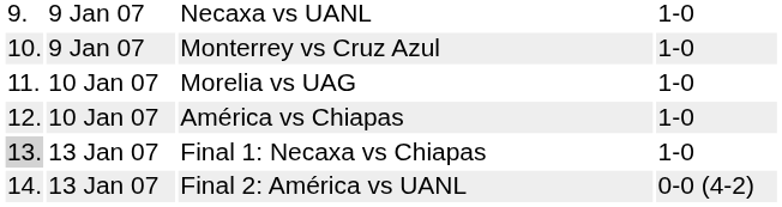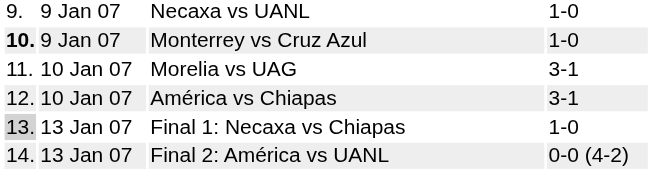 <table>
 <tr>
 <td width="20">9.</td>
 <td width="80">9 Jan 07</td>
 <td width="300">Necaxa vs UANL</td>
 <td width="75">1-0</td>
 </tr>
 <tr bgcolor=#eeeeee>
-<td>10.</td>
+<td><strong>10.</strong></td>
 <td>9 Jan 07</td>
 <td>Monterrey vs Cruz Azul</td>
 <td>1-0</td>
 </tr>
 <tr>
 <td width="20">11.</td>
 <td width="80">10 Jan 07</td>
 <td width="300">Morelia vs UAG</td>
-<td>1-0</td>
+<td width="75">3-1</td>
 </tr>
 <tr bgcolor=#eeeeee>
 <td>12.</td>
 <td>10 Jan 07</td>
 <td>América vs Chiapas</td>
-<td>1-0</td>
+<td width="75">3-1</td>
 </tr>
 <tr>
 <td width="20" style="background: lightgrey;">13.</td>
 <td width="80">13 Jan 07</td>
 <td width="300">Final 1: Necaxa vs Chiapas</td>
 <td width="75">1-0</td>
 </tr>
 <tr bgcolor=#eeeeee>
 <td>14.</td>
 <td>13 Jan 07</td>
 <td>Final 2: América vs UANL</td>
 <td>0-0 (4-2)</td>
 </tr>
 </table>
